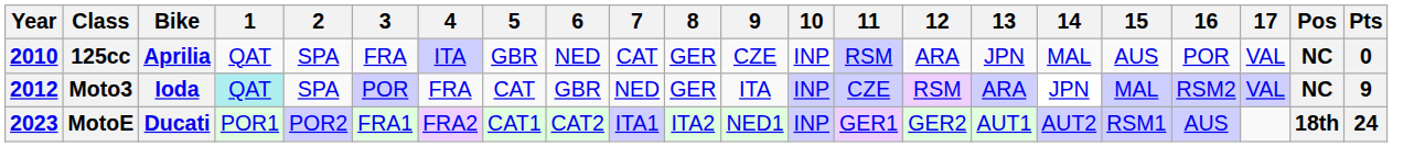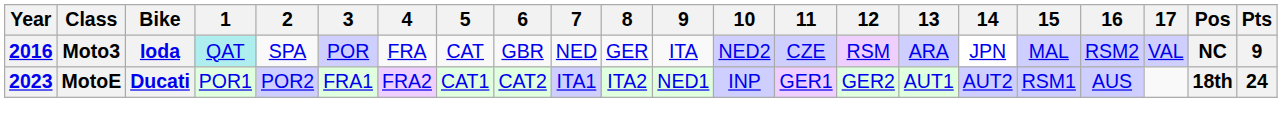 <table class="wikitable" style="text-align:center">
 <tr>
 <th>Year</th>
 <th>Class</th>
 <th>Bike</th>
 <th>1</th>
 <th>2</th>
 <th>3</th>
 <th>4</th>
 <th>5</th>
 <th>6</th>
 <th>7</th>
 <th>8</th>
 <th>9</th>
 <th>10</th>
 <th>11</th>
 <th>12</th>
 <th>13</th>
 <th>14</th>
 <th>15</th>
 <th>16</th>
 <th>17</th>
 <th>Pos</th>
 <th>Pts</th>
 </tr>
 <tr>
-<th><a href='#'>2010</a></th>
-<th>125cc</th>
-<th><a href='#'>Aprilia</a></th>
-<td><a href='#'>QAT</a></td>
-<td><a href='#'>SPA</a></td>
-<td><a href='#'>FRA</a></td>
-<td style="background:#CFCFFF;"><a href='#'>ITA</a><br></td>
-<td><a href='#'>GBR</a></td>
-<td><a href='#'>NED</a></td>
-<td><a href='#'>CAT</a></td>
-<td><a href='#'>GER</a></td>
-<td><a href='#'>CZE</a></td>
-<td><a href='#'>INP</a></td>
-<td style="background:#CFCFFF;"><a href='#'>RSM</a><br></td>
-<td><a href='#'>ARA</a></td>
-<td><a href='#'>JPN</a></td>
-<td><a href='#'>MAL</a></td>
-<td><a href='#'>AUS</a></td>
-<td><a href='#'>POR</a></td>
-<td><a href='#'>VAL</a></td>
-<th>NC</th>
-<th>0</th>
-</tr>
-<tr>
-<th><a href='#'>2012</a></th>
+<th><a href='#'>2016</a></th>
 <th>Moto3</th>
 <th><a href='#'>Ioda</a></th>
 <td style="background: paleturquoise;"><a href='#'>QAT</a></td>
 <td><a href='#'>SPA</a></td>
 <td style="background:#CFCFFF;"><a href='#'>POR</a><br></td>
 <td><a href='#'>FRA</a></td>
 <td><a href='#'>CAT</a></td>
 <td><a href='#'>GBR</a></td>
 <td><a href='#'>NED</a></td>
 <td><a href='#'>GER</a></td>
 <td><a href='#'>ITA</a></td>
-<td style="background:#CFCFFF;"><a href='#'>INP</a><br></td>
+<td style="background:#CFCFFF;"><a href='#'>NED2</a><br></td>
 <td style="background:#CFCFFF;"><a href='#'>CZE</a><br></td>
 <td style="background:#EFCFFF;"><a href='#'>RSM</a><br></td>
 <td style="background:#CFCFFF;"><a href='#'>ARA</a><br></td>
 <td style="background:#FFFFFF;"><a href='#'>JPN</a><br></td>
 <td style="background:#CFCFFF;"><a href='#'>MAL</a><br></td>
 <td style="background:#CFCFFF;"><a href='#'>RSM2</a><br></td>
 <td style="background:#CFCFFF;"><a href='#'>VAL</a><br></td>
 <th>NC</th>
 <th>9</th>
 </tr>
 <tr>
 <th><a href='#'>2023</a></th>
 <th>MotoE</th>
 <th><a href='#'>Ducati</a></th>
 <td style="background:#DFFFDF;"><a href='#'>POR1</a><br></td>
 <td style="background:#CFCFFF;"><a href='#'>POR2</a><br></td>
 <td style="background:#DFFFDF;"><a href='#'>FRA1</a><br></td>
 <td style="background:#EFCFFF;"><a href='#'>FRA2</a><br></td>
 <td style="background:#DFFFDF;"><a href='#'>CAT1</a><br></td>
 <td style="background:#DFFFDF;"><a href='#'>CAT2</a><br></td>
 <td style="background:#CFCFFF;"><a href='#'>ITA1</a><br></td>
 <td style="background:#DFFFDF;"><a href='#'>ITA2</a><br></td>
 <td style="background:#DFFFDF;"><a href='#'>NED1</a><br></td>
 <td style="background:#CFCFFF;"><a href='#'>INP</a><br></td>
 <td style="background:#EFCFFF;"><a href='#'>GER1</a><br></td>
 <td style="background:#DFFFDF;"><a href='#'>GER2</a><br></td>
 <td style="background:#DFFFDF;"><a href='#'>AUT1</a><br></td>
 <td style="background:#CFCFFF;"><a href='#'>AUT2</a><br></td>
 <td style="background:#CFCFFF;"><a href='#'>RSM1</a><br></td>
 <td style="background:#CFCFFF;"><a href='#'>AUS</a><br></td>
 <td></td>
 <th style="background:#;">18th</th>
 <th style="background:#;">24</th>
 </tr>
 </table>
